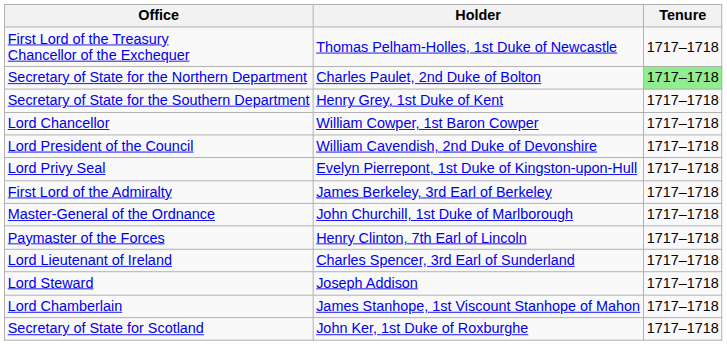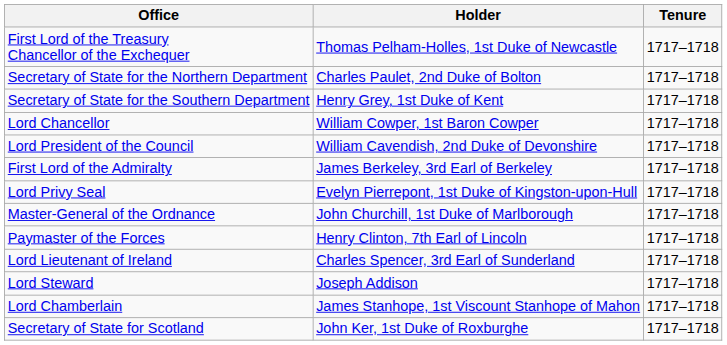 <table class="wikitable">
 <tr>
 <th>Office</th>
 <th>Holder</th>
 <th>Tenure</th>
 </tr>
 <tr>
 <td><a href='#'>First Lord of the Treasury</a><br><a href='#'>Chancellor of the Exchequer</a></td>
 <td><a href='#'>Thomas Pelham-Holles, 1st Duke of Newcastle</a></td>
 <td>1717–1718</td>
 </tr>
 <tr>
 <td><a href='#'>Secretary of State for the Northern Department</a></td>
 <td><a href='#'>Charles Paulet, 2nd Duke of Bolton</a></td>
-<td style="background: lightgreen;">1717–1718</td>
+<td>1717–1718</td>
 </tr>
 <tr>
 <td><a href='#'>Secretary of State for the Southern Department</a></td>
 <td><a href='#'>Henry Grey, 1st Duke of Kent</a></td>
 <td>1717–1718</td>
 </tr>
 <tr>
 <td><a href='#'>Lord Chancellor</a></td>
 <td><a href='#'>William Cowper, 1st Baron Cowper</a></td>
 <td>1717–1718</td>
 </tr>
 <tr>
 <td><a href='#'>Lord President of the Council</a></td>
 <td><a href='#'>William Cavendish, 2nd Duke of Devonshire</a></td>
 <td>1717–1718</td>
 </tr>
 <tr>
-<td><a href='#'>Lord Privy Seal</a></td>
-<td><a href='#'>Evelyn Pierrepont, 1st Duke of Kingston-upon-Hull</a></td>
+<td><a href='#'>First Lord of the Admiralty</a></td>
+<td><a href='#'>James Berkeley, 3rd Earl of Berkeley</a></td>
 <td>1717–1718</td>
 </tr>
 <tr>
-<td><a href='#'>First Lord of the Admiralty</a></td>
-<td><a href='#'>James Berkeley, 3rd Earl of Berkeley</a></td>
+<td><a href='#'>Lord Privy Seal</a></td>
+<td><a href='#'>Evelyn Pierrepont, 1st Duke of Kingston-upon-Hull</a></td>
 <td>1717–1718</td>
 </tr>
 <tr>
 <td><a href='#'>Master-General of the Ordnance</a></td>
 <td><a href='#'>John Churchill, 1st Duke of Marlborough</a></td>
 <td>1717–1718</td>
 </tr>
 <tr>
 <td><a href='#'>Paymaster of the Forces</a></td>
 <td><a href='#'>Henry Clinton, 7th Earl of Lincoln</a></td>
 <td>1717–1718</td>
 </tr>
 <tr>
 <td><a href='#'>Lord Lieutenant of Ireland</a></td>
 <td><a href='#'>Charles Spencer, 3rd Earl of Sunderland</a></td>
 <td>1717–1718</td>
 </tr>
 <tr>
 <td><a href='#'>Lord Steward</a></td>
 <td><a href='#'>Joseph Addison</a></td>
 <td>1717–1718</td>
 </tr>
 <tr>
 <td><a href='#'>Lord Chamberlain</a></td>
 <td><a href='#'>James Stanhope, 1st Viscount Stanhope of Mahon</a></td>
 <td>1717–1718</td>
 </tr>
 <tr>
 <td><a href='#'>Secretary of State for Scotland</a></td>
 <td><a href='#'>John Ker, 1st Duke of Roxburghe</a></td>
 <td>1717–1718</td>
 </tr>
 </table>
